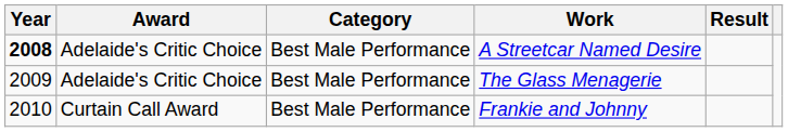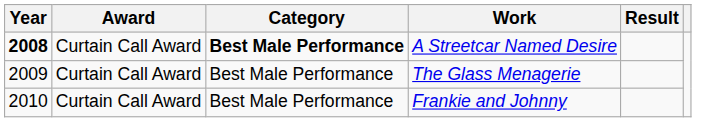 <table class="wikitable">
 <tr>
 <th>Year</th>
 <th>Award</th>
 <th>Category</th>
 <th>Work</th>
 <th>Result</th>
 <th></th>
 </tr>
 <tr>
 <td><strong>2008</strong></td>
-<td>Adelaide's Critic Choice</td>
-<td>Best Male Performance</td>
+<td>Curtain Call Award</td>
+<td><strong>Best Male Performance</strong></td>
 <td><em><a href='#'>A Streetcar Named Desire</a></em></td>
 <td></td>
 <td rowspan="3"></td>
 </tr>
 <tr>
 <td>2009</td>
-<td>Adelaide's Critic Choice</td>
+<td>Curtain Call Award</td>
 <td>Best Male Performance</td>
 <td><em><a href='#'>The Glass Menagerie</a></em></td>
 <td></td>
 </tr>
 <tr>
 <td>2010</td>
 <td>Curtain Call Award</td>
 <td>Best Male Performance</td>
 <td><em><a href='#'>Frankie and Johnny</a></em></td>
 <td></td>
 </tr>
 </table>
